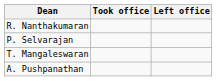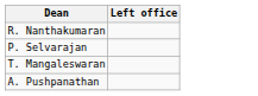 <table class="wikitable floatright" border="1" style="text-align:center; font-size:90%">
 <tr>
 <th>Dean</th>
-<th>Took office</th>
 <th>Left office</th>
 </tr>
 <tr>
 <td align=left>R. Nanthakumaran</td>
 <td></td>
-<td></td>
 </tr>
 <tr>
 <td align=left>P. Selvarajan</td>
-<td></td>
 <td></td>
 </tr>
 <tr>
 <td align=left>T. Mangaleswaran</td>
 <td></td>
-<td></td>
 </tr>
 <tr>
 <td align=left>A. Pushpanathan</td>
 <td></td>
-<td></td>
 </tr>
 </table>
